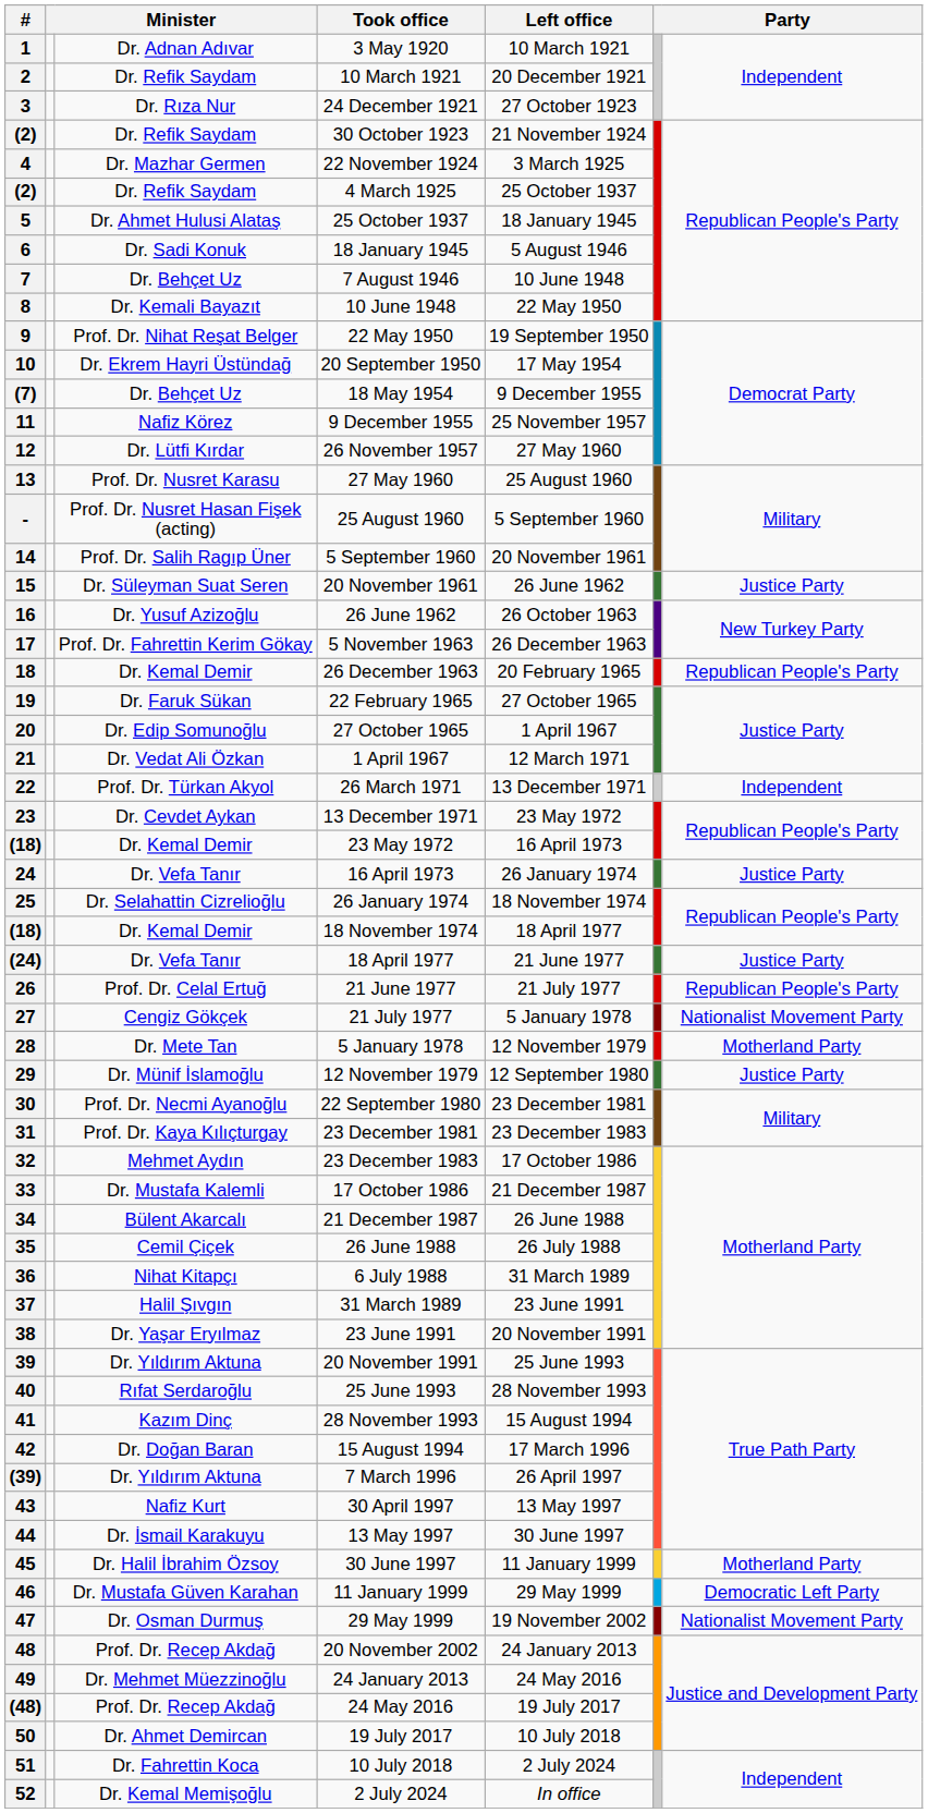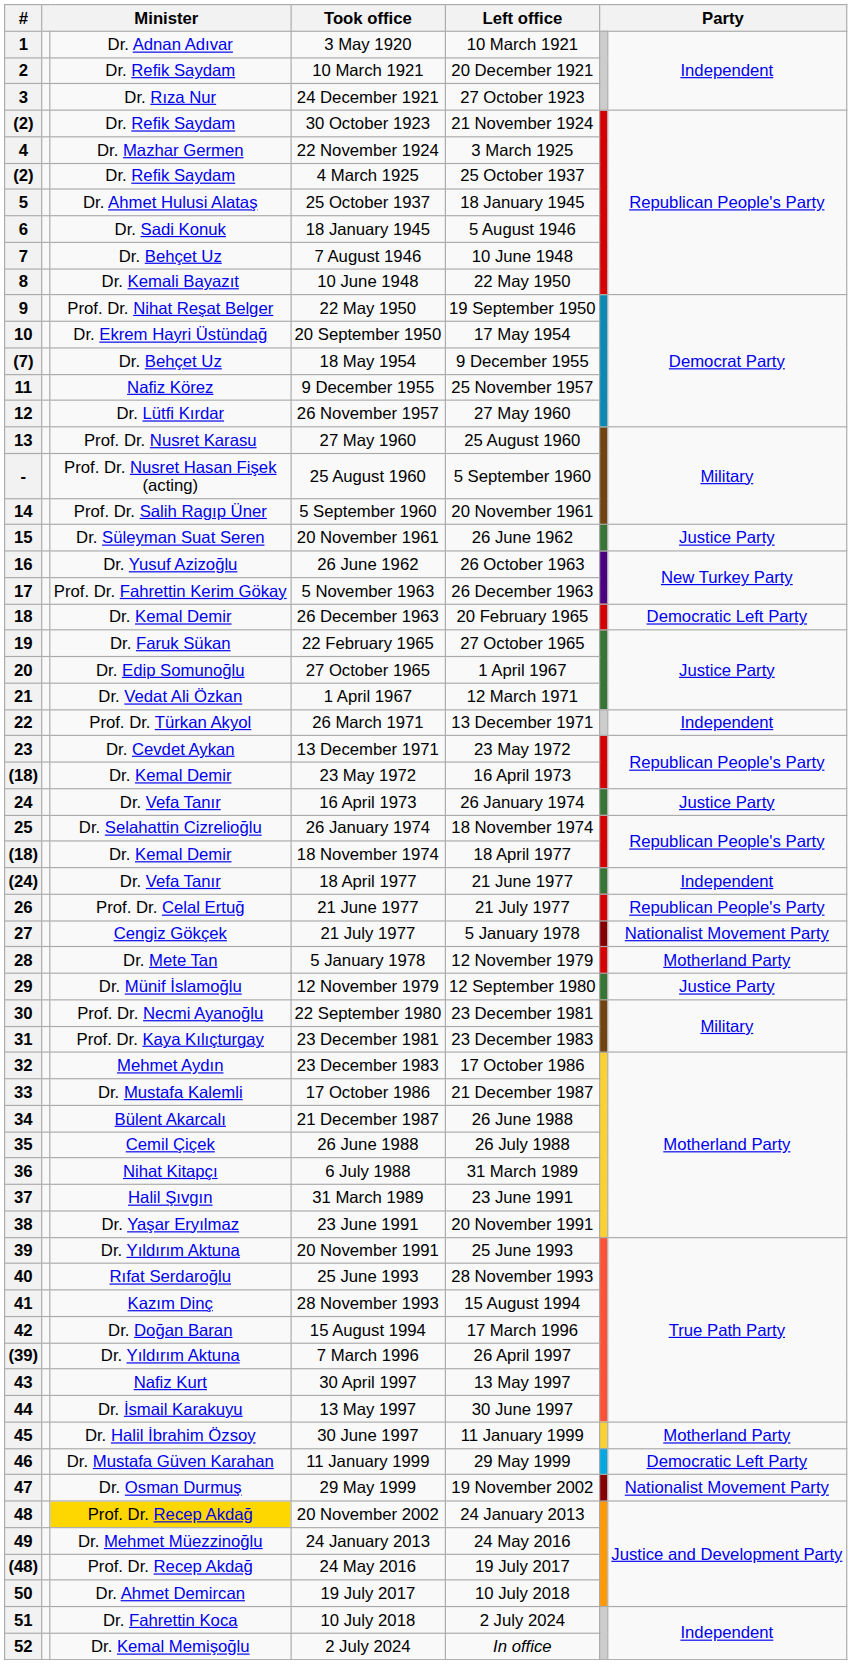 <table class="wikitable" style="text-align:center; font-size:90%;">
 <tr>
 <th>#</th>
 <th colspan=2>Minister</th>
 <th>Took office</th>
 <th>Left office</th>
 <th colspan=2>Party</th>
 </tr>
 <tr>
 <th>1</th>
 <td></td>
 <td>Dr. <a href='#'>Adnan Adıvar</a></td>
 <td>3 May 1920</td>
 <td>10 March 1921</td>
 <td rowspan=3 style="background: #CCCCCC"></td>
 <td rowspan=3><a href='#'>Independent</a></td>
 </tr>
 <tr>
 <th>2</th>
 <td></td>
 <td>Dr. <a href='#'>Refik Saydam</a></td>
 <td>10 March 1921</td>
 <td>20 December 1921</td>
 </tr>
 <tr>
 <th>3</th>
 <td></td>
 <td>Dr. <a href='#'>Rıza Nur</a></td>
 <td>24 December 1921</td>
 <td>27 October 1923</td>
 </tr>
 <tr>
 <th>(2)</th>
 <td></td>
 <td>Dr. <a href='#'>Refik Saydam</a></td>
 <td>30 October 1923</td>
 <td>21 November 1924</td>
 <td rowspan=7 style="background: #D70000"></td>
 <td rowspan=7><a href='#'>Republican People's Party</a></td>
 </tr>
 <tr>
 <th>4</th>
 <td></td>
 <td>Dr. <a href='#'>Mazhar Germen</a></td>
 <td>22 November 1924</td>
 <td>3 March 1925</td>
 </tr>
 <tr>
 <th>(2)</th>
 <td></td>
 <td>Dr. <a href='#'>Refik Saydam</a></td>
 <td>4 March 1925</td>
 <td>25 October 1937</td>
 </tr>
 <tr>
 <th>5</th>
 <td></td>
 <td>Dr. <a href='#'>Ahmet Hulusi Alataş</a></td>
 <td>25 October 1937</td>
 <td>18 January 1945</td>
 </tr>
 <tr>
 <th>6</th>
 <td></td>
 <td>Dr. <a href='#'>Sadi Konuk</a></td>
 <td>18 January 1945</td>
 <td>5 August 1946</td>
 </tr>
 <tr>
 <th>7</th>
 <td></td>
 <td>Dr. <a href='#'>Behçet Uz</a></td>
 <td>7 August 1946</td>
 <td>10 June 1948</td>
 </tr>
 <tr>
 <th>8</th>
 <td></td>
 <td>Dr. <a href='#'>Kemali Bayazıt</a></td>
 <td>10 June 1948</td>
 <td>22 May 1950</td>
 </tr>
 <tr>
 <th>9</th>
 <td></td>
 <td>Prof. Dr. <a href='#'>Nihat Reşat Belger</a></td>
 <td>22 May 1950</td>
 <td>19 September 1950</td>
 <td rowspan=5 style="background: #0989B3"></td>
 <td rowspan=5><a href='#'>Democrat Party</a></td>
 </tr>
 <tr>
 <th>10</th>
 <td></td>
 <td>Dr. <a href='#'>Ekrem Hayri Üstündağ</a></td>
 <td>20 September 1950</td>
 <td>17 May 1954</td>
 </tr>
 <tr>
 <th>(7)</th>
 <td></td>
 <td>Dr. <a href='#'>Behçet Uz</a></td>
 <td>18 May 1954</td>
 <td>9 December 1955</td>
 </tr>
 <tr>
 <th>11</th>
 <td></td>
 <td><a href='#'>Nafiz Körez</a></td>
 <td>9 December 1955</td>
 <td>25 November 1957</td>
 </tr>
 <tr>
 <th>12</th>
 <td></td>
 <td>Dr. <a href='#'>Lütfi Kırdar</a></td>
 <td>26 November 1957</td>
 <td>27 May 1960</td>
 </tr>
 <tr>
 <th>13</th>
 <td></td>
 <td>Prof. Dr. <a href='#'>Nusret Karasu</a></td>
 <td>27 May 1960</td>
 <td>25 August 1960</td>
 <td rowspan=3 style="background: #704311"></td>
 <td rowspan=3><a href='#'>Military</a></td>
 </tr>
 <tr>
 <th>-</th>
 <td></td>
 <td>Prof. Dr. <a href='#'>Nusret Hasan Fişek</a><br>(acting)</td>
 <td>25 August 1960</td>
 <td>5 September 1960</td>
 </tr>
 <tr>
 <th>14</th>
 <td></td>
 <td>Prof. Dr. <a href='#'>Salih Ragıp Üner</a></td>
 <td>5 September 1960</td>
 <td>20 November 1961</td>
 </tr>
 <tr>
 <th>15</th>
 <td></td>
 <td>Dr. <a href='#'>Süleyman Suat Seren</a></td>
 <td>20 November 1961</td>
 <td>26 June 1962</td>
 <td style="background: #367534"></td>
 <td><a href='#'>Justice Party</a></td>
 </tr>
 <tr>
 <th>16</th>
 <td></td>
 <td>Dr. <a href='#'>Yusuf Azizoğlu</a></td>
 <td>26 June 1962</td>
 <td>26 October 1963</td>
 <td rowspan=2 style="background: #4B0082"></td>
 <td rowspan=2><a href='#'>New Turkey Party</a></td>
 </tr>
 <tr>
 <th>17</th>
 <td></td>
 <td>Prof. Dr. <a href='#'>Fahrettin Kerim Gökay</a></td>
 <td>5 November 1963</td>
 <td>26 December 1963</td>
 </tr>
 <tr>
 <th>18</th>
 <td></td>
 <td>Dr. <a href='#'>Kemal Demir</a></td>
 <td>26 December 1963</td>
 <td>20 February 1965</td>
 <td style="background: #D70000"></td>
-<td><a href='#'>Republican People's Party</a></td>
+<td><a href='#'>Democratic Left Party</a></td>
 </tr>
 <tr>
 <th>19</th>
 <td></td>
 <td>Dr. <a href='#'>Faruk Sükan</a></td>
 <td>22 February 1965</td>
 <td>27 October 1965</td>
 <td rowspan=3 style="background: #367534"></td>
 <td rowspan=3><a href='#'>Justice Party</a></td>
 </tr>
 <tr>
 <th>20</th>
 <td></td>
 <td>Dr. <a href='#'>Edip Somunoğlu</a></td>
 <td>27 October 1965</td>
 <td>1 April 1967</td>
 </tr>
 <tr>
 <th>21</th>
 <td></td>
 <td>Dr. <a href='#'>Vedat Ali Özkan</a></td>
 <td>1 April 1967</td>
 <td>12 March 1971</td>
 </tr>
 <tr>
 <th>22</th>
 <td></td>
 <td>Prof. Dr. <a href='#'>Türkan Akyol</a></td>
 <td>26 March 1971</td>
 <td>13 December 1971</td>
 <td style="background: #CCCCCC"></td>
 <td><a href='#'>Independent</a></td>
 </tr>
 <tr>
 <th>23</th>
 <td></td>
 <td>Dr. <a href='#'>Cevdet Aykan</a></td>
 <td>13 December 1971</td>
 <td>23 May 1972</td>
 <td rowspan=2 style="background: #D70000"></td>
 <td rowspan=2><a href='#'>Republican People's Party</a></td>
 </tr>
 <tr>
 <th>(18)</th>
 <td></td>
 <td>Dr. <a href='#'>Kemal Demir</a></td>
 <td>23 May 1972</td>
 <td>16 April 1973</td>
 </tr>
 <tr>
 <th>24</th>
 <td></td>
 <td>Dr. <a href='#'>Vefa Tanır</a></td>
 <td>16 April 1973</td>
 <td>26 January 1974</td>
 <td style="background: #367534"></td>
 <td><a href='#'>Justice Party</a></td>
 </tr>
 <tr>
 <th>25</th>
 <td></td>
 <td>Dr. <a href='#'>Selahattin Cizrelioğlu</a></td>
 <td>26 January 1974</td>
 <td>18 November 1974</td>
 <td rowspan=2 style="background: #D70000"></td>
 <td rowspan=2><a href='#'>Republican People's Party</a></td>
 </tr>
 <tr>
 <th>(18)</th>
 <td></td>
 <td>Dr. <a href='#'>Kemal Demir</a></td>
 <td>18 November 1974</td>
 <td>18 April 1977</td>
 </tr>
 <tr>
 <th>(24)</th>
 <td></td>
 <td>Dr. <a href='#'>Vefa Tanır</a></td>
 <td>18 April 1977</td>
 <td>21 June 1977</td>
 <td style="background: #367534"></td>
-<td><a href='#'>Justice Party</a></td>
+<td><a href='#'>Independent</a></td>
 </tr>
 <tr>
 <th>26</th>
 <td></td>
 <td>Prof. Dr. <a href='#'>Celal Ertuğ</a></td>
 <td>21 June 1977</td>
 <td>21 July 1977</td>
 <td style="background: #D70000"></td>
 <td><a href='#'>Republican People's Party</a></td>
 </tr>
 <tr>
 <th>27</th>
 <td></td>
 <td><a href='#'>Cengiz Gökçek</a></td>
 <td>21 July 1977</td>
 <td>5 January 1978</td>
 <td style="background: #870000"></td>
 <td><a href='#'>Nationalist Movement Party</a></td>
 </tr>
 <tr>
 <th>28</th>
 <td></td>
 <td>Dr. <a href='#'>Mete Tan</a></td>
 <td>5 January 1978</td>
 <td>12 November 1979</td>
 <td style="background: #D70000"></td>
 <td><a href='#'>Motherland Party</a></td>
 </tr>
 <tr>
 <th>29</th>
 <td></td>
 <td>Dr. <a href='#'>Münif İslamoğlu</a></td>
 <td>12 November 1979</td>
 <td>12 September 1980</td>
 <td style="background: #367534"></td>
 <td><a href='#'>Justice Party</a></td>
 </tr>
 <tr>
 <th>30</th>
 <td></td>
 <td>Prof. Dr. <a href='#'>Necmi Ayanoğlu</a></td>
 <td>22 September 1980</td>
 <td>23 December 1981</td>
 <td rowspan=2 style="background: #704311"></td>
 <td rowspan=2><a href='#'>Military</a></td>
 </tr>
 <tr>
 <th>31</th>
 <td></td>
 <td>Prof. Dr. <a href='#'>Kaya Kılıçturgay</a></td>
 <td>23 December 1981</td>
 <td>23 December 1983</td>
 </tr>
 <tr>
 <th>32</th>
 <td></td>
 <td><a href='#'>Mehmet Aydın</a></td>
 <td>23 December 1983</td>
 <td>17 October 1986</td>
 <td rowspan=7 style="background: #FAD032"></td>
 <td rowspan=7><a href='#'>Motherland Party</a></td>
 </tr>
 <tr>
 <th>33</th>
 <td></td>
 <td>Dr. <a href='#'>Mustafa Kalemli</a></td>
 <td>17 October 1986</td>
 <td>21 December 1987</td>
 </tr>
 <tr>
 <th>34</th>
 <td></td>
 <td><a href='#'>Bülent Akarcalı</a></td>
 <td>21 December 1987</td>
 <td>26 June 1988</td>
 </tr>
 <tr>
 <th>35</th>
 <td></td>
 <td><a href='#'>Cemil Çiçek</a></td>
 <td>26 June 1988</td>
 <td>26 July 1988</td>
 </tr>
 <tr>
 <th>36</th>
 <td></td>
 <td><a href='#'>Nihat Kitapçı</a></td>
 <td>6 July 1988</td>
 <td>31 March 1989</td>
 </tr>
 <tr>
 <th>37</th>
 <td></td>
 <td><a href='#'>Halil Şıvgın</a></td>
 <td>31 March 1989</td>
 <td>23 June 1991</td>
 </tr>
 <tr>
 <th>38</th>
 <td></td>
 <td>Dr. <a href='#'>Yaşar Eryılmaz</a></td>
 <td>23 June 1991</td>
 <td>20 November 1991</td>
 </tr>
 <tr>
 <th>39</th>
 <td></td>
 <td>Dr. <a href='#'>Yıldırım Aktuna</a></td>
 <td>20 November 1991</td>
 <td>25 June 1993</td>
 <td rowspan=7 style="background: #FF5138"></td>
 <td rowspan=7><a href='#'>True Path Party</a></td>
 </tr>
 <tr>
 <th>40</th>
 <td></td>
 <td><a href='#'>Rıfat Serdaroğlu</a></td>
 <td>25 June 1993</td>
 <td>28 November 1993</td>
 </tr>
 <tr>
 <th>41</th>
 <td></td>
 <td><a href='#'>Kazım Dinç</a></td>
 <td>28 November 1993</td>
 <td>15 August 1994</td>
 </tr>
 <tr>
 <th>42</th>
 <td></td>
 <td>Dr. <a href='#'>Doğan Baran</a></td>
 <td>15 August 1994</td>
 <td>17 March 1996</td>
 </tr>
 <tr>
 <th>(39)</th>
 <td></td>
 <td>Dr. <a href='#'>Yıldırım Aktuna</a></td>
 <td>7 March 1996</td>
 <td>26 April 1997</td>
 </tr>
 <tr>
 <th>43</th>
 <td></td>
 <td><a href='#'>Nafiz Kurt</a></td>
 <td>30 April 1997</td>
 <td>13 May 1997</td>
 </tr>
 <tr>
 <th>44</th>
 <td></td>
 <td>Dr. <a href='#'>İsmail Karakuyu</a></td>
 <td>13 May 1997</td>
 <td>30 June 1997</td>
 </tr>
 <tr>
 <th>45</th>
 <td></td>
 <td>Dr. <a href='#'>Halil İbrahim Özsoy</a></td>
 <td>30 June 1997</td>
 <td>11 January 1999</td>
 <td style="background: #FAD032"></td>
 <td><a href='#'>Motherland Party</a></td>
 </tr>
 <tr>
 <th>46</th>
 <td></td>
 <td>Dr. <a href='#'>Mustafa Güven Karahan</a></td>
 <td>11 January 1999</td>
 <td>29 May 1999</td>
 <td style="background: #01A7E1"></td>
 <td><a href='#'>Democratic Left Party</a></td>
 </tr>
 <tr>
 <th>47</th>
 <td></td>
 <td>Dr. <a href='#'>Osman Durmuş</a></td>
 <td>29 May 1999</td>
 <td>19 November 2002</td>
 <td style="background: #870000"></td>
 <td><a href='#'>Nationalist Movement Party</a></td>
 </tr>
 <tr>
 <th>48</th>
 <td></td>
-<td>Prof. Dr. <a href='#'>Recep Akdağ</a></td>
+<td style="background: gold;">Prof. Dr. <a href='#'>Recep Akdağ</a></td>
 <td>20 November 2002</td>
 <td>24 January 2013</td>
 <td rowspan=4 style="background: #FF9901"></td>
 <td rowspan=4><a href='#'>Justice and Development Party</a></td>
 </tr>
 <tr>
 <th>49</th>
 <td></td>
 <td>Dr. <a href='#'>Mehmet Müezzinoğlu</a></td>
 <td>24 January 2013</td>
 <td>24 May 2016</td>
 </tr>
 <tr>
 <th>(48)</th>
 <td></td>
 <td>Prof. Dr. <a href='#'>Recep Akdağ</a></td>
 <td>24 May 2016</td>
 <td>19 July 2017</td>
 </tr>
 <tr>
 <th>50</th>
 <td></td>
 <td>Dr. <a href='#'>Ahmet Demircan</a></td>
 <td>19 July 2017</td>
 <td>10 July 2018</td>
 </tr>
 <tr>
 <th>51</th>
 <td></td>
 <td>Dr. <a href='#'>Fahrettin Koca</a></td>
 <td>10 July 2018</td>
 <td>2 July 2024</td>
 <td rowspan=2 style="background: #CCCCCC"></td>
 <td rowspan=2><a href='#'>Independent</a></td>
 </tr>
 <tr>
 <th>52</th>
 <td></td>
 <td>Dr. <a href='#'>Kemal Memişoğlu</a></td>
 <td>2 July 2024</td>
 <td><em>In office</em></td>
 </tr>
 <tr>
 </tr>
 </table>
